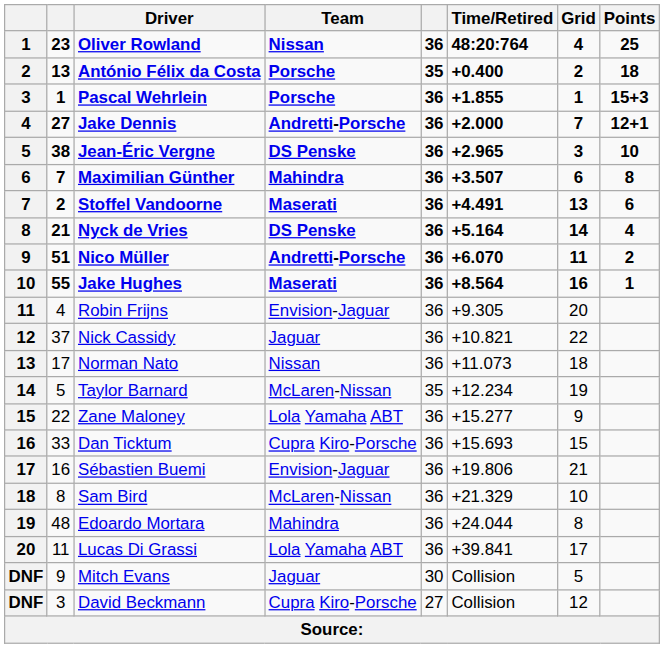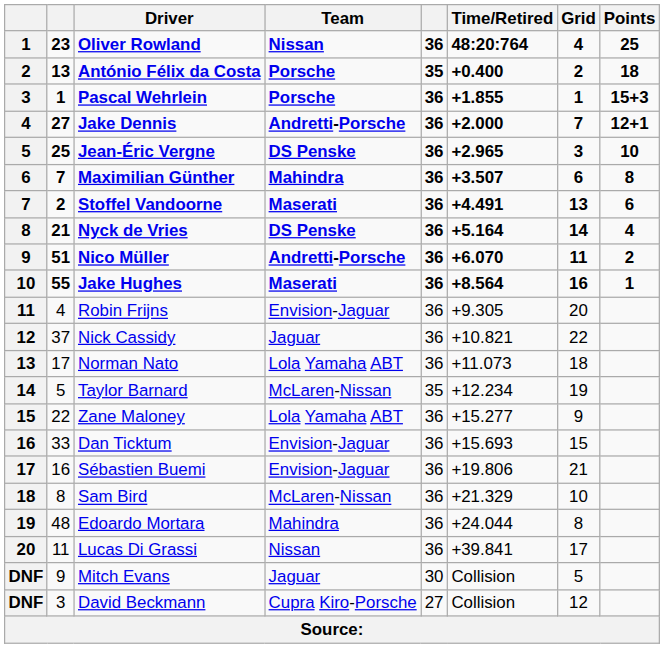 <table class="wikitable sortable" style="font-size: 85%">
 <tr>
 <th scope="col"></th>
 <th scope="col"></th>
 <th scope="col">Driver</th>
 <th scope="col">Team</th>
 <th></th>
 <th>Time/Retired</th>
 <th>Grid</th>
 <th>Points</th>
 </tr>
 <tr>
 <th scope="row">1</th>
 <td align="center"><strong>23</strong></td>
 <td data-sort-value=""><strong> <a href='#'>Oliver Rowland</a></strong></td>
 <td><strong><a href='#'>Nissan</a></strong></td>
 <td><strong>36</strong></td>
 <td><strong>48:20:764</strong></td>
 <td align="center"><strong>4</strong></td>
 <td align="center"><strong>25</strong></td>
 </tr>
 <tr>
 <th scope="row">2</th>
 <td align="center"><strong>13</strong></td>
 <td data-sort-value=""><strong> <a href='#'>António Félix da Costa</a></strong></td>
 <td><a href='#'><strong>Porsche</strong></a></td>
 <td><strong>35</strong></td>
 <td><strong>+0.400</strong></td>
 <td align="center"><strong>2</strong></td>
 <td align="center"><strong>18</strong></td>
 </tr>
 <tr>
 <th scope="row">3</th>
 <td align="center"><strong>1</strong></td>
 <td data-sort-value=""><strong> <a href='#'>Pascal Wehrlein</a></strong></td>
 <td><a href='#'><strong>Porsche</strong></a></td>
 <td><strong>36</strong></td>
 <td><strong>+1.855</strong></td>
 <td align="center"><strong>1</strong></td>
 <td align="center"><strong>15+3</strong></td>
 </tr>
 <tr>
 <th scope="row">4</th>
 <td align="center"><strong>27</strong></td>
 <td data-sort-value=""><strong> <a href='#'>Jake Dennis</a></strong></td>
 <td><strong><a href='#'>Andretti</a>-<a href='#'>Porsche</a></strong></td>
 <td><strong>36</strong></td>
 <td><strong>+2.000</strong></td>
 <td align="center"><strong>7</strong></td>
 <td align="center"><strong>12+1</strong></td>
 </tr>
 <tr>
 <th scope="row">5</th>
-<td align="center"><strong>38</strong></td>
+<td align="center"><strong>25</strong></td>
 <td data-sort-value=""><strong> <a href='#'>Jean-Éric Vergne</a></strong></td>
 <td><strong><a href='#'>DS Penske</a></strong></td>
 <td><strong>36</strong></td>
 <td><strong>+2.965</strong></td>
 <td align="center"><strong>3</strong></td>
 <td align="center"><strong>10</strong></td>
 </tr>
 <tr>
 <th scope="row">6</th>
 <td align="center"><strong>7</strong></td>
 <td data-sort-value=""><strong> <a href='#'>Maximilian Günther</a></strong></td>
 <td><a href='#'><strong>Mahindra</strong></a></td>
 <td><strong>36</strong></td>
 <td><strong>+3.507</strong></td>
 <td align="center"><strong>6</strong></td>
 <td align="center"><strong>8</strong></td>
 </tr>
 <tr>
 <th scope="row">7</th>
 <td align="center"><strong>2</strong></td>
 <td data-sort-value=""><strong> <a href='#'>Stoffel Vandoorne</a></strong></td>
 <td><a href='#'><strong>Maserati</strong></a></td>
 <td><strong>36</strong></td>
 <td><strong>+4.491</strong></td>
 <td align="center"><strong>13</strong></td>
 <td align="center"><strong>6</strong></td>
 </tr>
 <tr>
 <th scope="row">8</th>
 <td align="center"><strong>21</strong></td>
 <td data-sort-value=""><strong> <a href='#'>Nyck de Vries</a></strong></td>
 <td><strong><a href='#'>DS Penske</a></strong></td>
 <td><strong>36</strong></td>
 <td><strong>+5.164</strong></td>
 <td align="center"><strong>14</strong></td>
 <td align="center"><strong>4</strong></td>
 </tr>
 <tr>
 <th scope="row">9</th>
 <td align="center"><strong>51</strong></td>
 <td data-sort-value=""><strong> <a href='#'>Nico Müller</a></strong></td>
 <td><strong><a href='#'>Andretti</a>-<a href='#'>Porsche</a></strong></td>
 <td><strong>36</strong></td>
 <td><strong>+6.070</strong></td>
 <td align="center"><strong>11</strong></td>
 <td align="center"><strong>2</strong></td>
 </tr>
 <tr>
 <th scope="row">10</th>
 <td align="center"><strong>55</strong></td>
 <td data-sort-value=""><strong> <a href='#'>Jake Hughes</a></strong></td>
 <td><strong><a href='#'>Maserati</a></strong></td>
 <td><strong>36</strong></td>
 <td><strong>+8.564</strong></td>
 <td align="center"><strong>16</strong></td>
 <td align="center"><strong>1</strong></td>
 </tr>
 <tr>
 <th scope="row">11</th>
 <td align="center">4</td>
 <td data-sort-value=""> <a href='#'>Robin Frijns</a></td>
 <td><a href='#'>Envision</a>-<a href='#'>Jaguar</a></td>
 <td>36</td>
 <td>+9.305</td>
 <td align="center">20</td>
 <td></td>
 </tr>
 <tr>
 <th scope="row">12</th>
 <td align="center">37</td>
 <td data-sort-value=""> <a href='#'>Nick Cassidy</a></td>
 <td><a href='#'>Jaguar</a></td>
 <td>36</td>
 <td>+10.821</td>
 <td align="center">22</td>
 <td></td>
 </tr>
 <tr>
 <th scope="row">13</th>
 <td align="center">17</td>
 <td data-sort-value=""> <a href='#'>Norman Nato</a></td>
-<td><a href='#'>Nissan</a></td>
+<td><a href='#'>Lola</a> <a href='#'>Yamaha</a> <a href='#'>ABT</a></td>
 <td>36</td>
 <td>+11.073</td>
 <td align="center">18</td>
 <td></td>
 </tr>
 <tr>
 <th scope="row">14</th>
 <td align="center">5</td>
 <td data-sort-value=""> <a href='#'>Taylor Barnard</a></td>
 <td><a href='#'>McLaren</a>-<a href='#'>Nissan</a></td>
 <td>35</td>
 <td>+12.234</td>
 <td align="center">19</td>
 <td></td>
 </tr>
 <tr>
 <th scope="row">15</th>
 <td align="center">22</td>
 <td data-sort-value=""> <a href='#'>Zane Maloney</a></td>
 <td><a href='#'>Lola</a> <a href='#'>Yamaha</a> <a href='#'>ABT</a></td>
 <td>36</td>
 <td>+15.277</td>
 <td align="center">9</td>
 <td></td>
 </tr>
 <tr>
 <th scope="row">16</th>
 <td align="center">33</td>
 <td data-sort-value=""> <a href='#'>Dan Ticktum</a></td>
-<td><a href='#'>Cupra</a> <a href='#'>Kiro</a>-<a href='#'>Porsche</a></td>
+<td><a href='#'>Envision</a>-<a href='#'>Jaguar</a></td>
 <td>36</td>
 <td>+15.693</td>
 <td align="center">15</td>
 <td align="center"></td>
 </tr>
 <tr>
 <th scope="row">17</th>
 <td align="center">16</td>
 <td data-sort-value=""> <a href='#'>Sébastien Buemi</a></td>
 <td><a href='#'>Envision</a>-<a href='#'>Jaguar</a></td>
 <td>36</td>
 <td>+19.806</td>
 <td align="center">21</td>
 <td align="center"></td>
 </tr>
 <tr>
 <th scope="row">18</th>
 <td align="center">8</td>
 <td data-sort-value=""> <a href='#'>Sam Bird</a></td>
 <td><a href='#'>McLaren</a>-<a href='#'>Nissan</a></td>
 <td>36</td>
 <td>+21.329</td>
 <td align="center">10</td>
 <td align="center"></td>
 </tr>
 <tr>
 <th scope="row">19</th>
 <td align="center">48</td>
 <td data-sort-value=""> <a href='#'>Edoardo Mortara</a></td>
 <td><a href='#'>Mahindra</a></td>
 <td>36</td>
 <td>+24.044</td>
 <td align="center">8</td>
 <td align="center"></td>
 </tr>
 <tr>
 <th scope="row">20</th>
 <td align="center">11</td>
 <td data-sort-value=""> <a href='#'>Lucas Di Grassi</a></td>
-<td><a href='#'>Lola</a> <a href='#'>Yamaha</a> <a href='#'>ABT</a></td>
+<td><a href='#'>Nissan</a></td>
 <td>36</td>
 <td>+39.841</td>
 <td align="center">17</td>
 <td></td>
 </tr>
 <tr>
 <th scope="row">DNF</th>
 <td align="center">9</td>
 <td data-sort-value=""> <a href='#'>Mitch Evans</a></td>
 <td><a href='#'>Jaguar</a></td>
 <td>30</td>
 <td>Collision</td>
 <td align="center">5</td>
 <td></td>
 </tr>
 <tr>
 <th scope="row">DNF</th>
 <td align="center">3</td>
 <td data-sort-value=""> <a href='#'>David Beckmann</a></td>
 <td><a href='#'>Cupra</a> <a href='#'>Kiro</a>-<a href='#'>Porsche</a></td>
 <td>27</td>
 <td>Collision</td>
 <td align="center">12</td>
 <td></td>
 </tr>
 <tr>
 <th colspan="8">Source: </th>
 </tr>
 </table>
